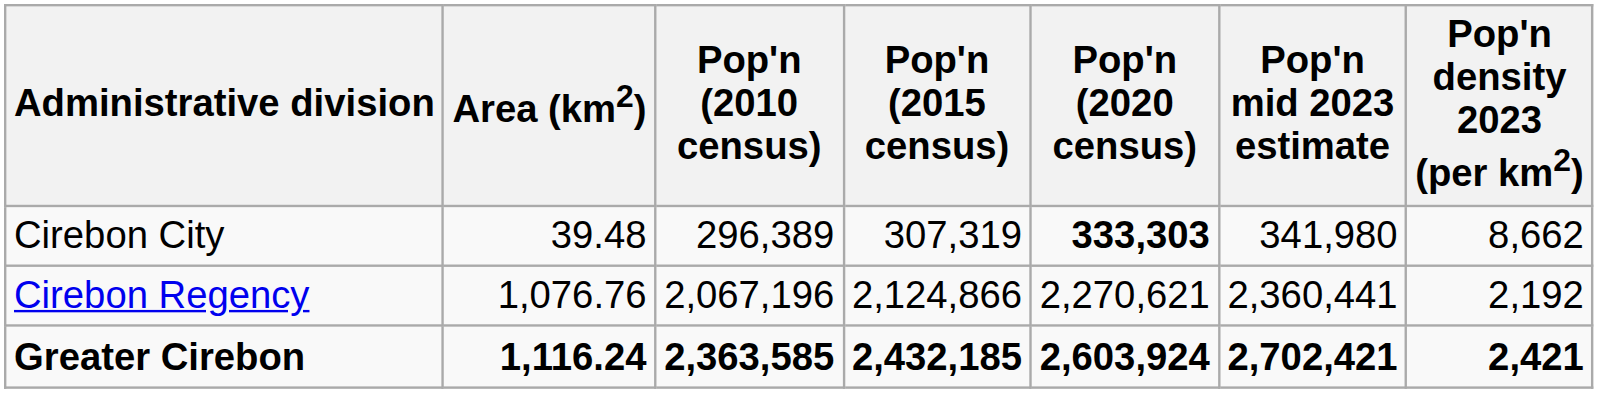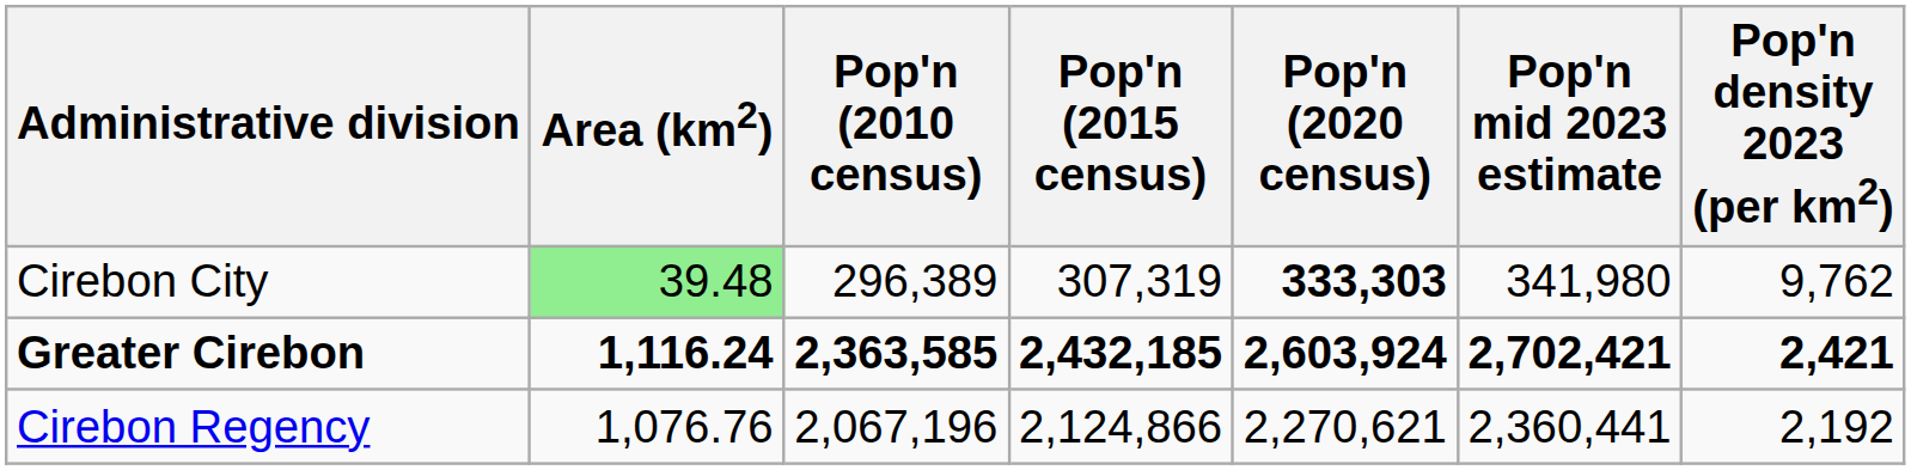 <table class="wikitable" style="text-align:right;">
 <tr>
 <th>Administrative division</th>
 <th>Area (km<sup>2</sup>)</th>
 <th>Pop'n <br>(2010 <br>census)</th>
 <th>Pop'n <br>(2015 <br>census)</th>
 <th>Pop'n <br>(2020 <br>census)</th>
 <th>Pop'n <br>mid 2023<br>estimate</th>
 <th>Pop'n <br>density <br> 2023 <br>(per km<sup>2</sup>)</th>
 </tr>
 <tr>
 <td style="text-align:left;">Cirebon City</td>
-<td>39.48</td>
+<td style="background: lightgreen;">39.48</td>
 <td>296,389</td>
 <td>307,319</td>
 <td><strong>333,303</strong></td>
 <td>341,980</td>
-<td>8,662</td>
+<td>9,762</td>
+</tr>
+<tr>
+<td style="text-align:left;"><strong>Greater Cirebon</strong></td>
+<td><strong>1,116.24</strong></td>
+<td><strong>2,363,585</strong></td>
+<td><strong>2,432,185</strong></td>
+<td><strong>2,603,924</strong></td>
+<td><strong>2,702,421</strong></td>
+<td><strong>2,421</strong></td>
 </tr>
 <tr>
 <td style="text-align:left;"><a href='#'>Cirebon Regency</a></td>
 <td>1,076.76</td>
 <td>2,067,196</td>
 <td>2,124,866</td>
 <td>2,270,621</td>
 <td>2,360,441</td>
 <td>2,192</td>
 </tr>
-<tr>
-<td style="text-align:left;"><strong>Greater Cirebon</strong></td>
-<td><strong>1,116.24</strong></td>
-<td><strong>2,363,585</strong></td>
-<td><strong>2,432,185</strong></td>
-<td><strong>2,603,924</strong></td>
-<td><strong>2,702,421</strong></td>
-<td><strong>2,421</strong></td>
-</tr>
 </table>
